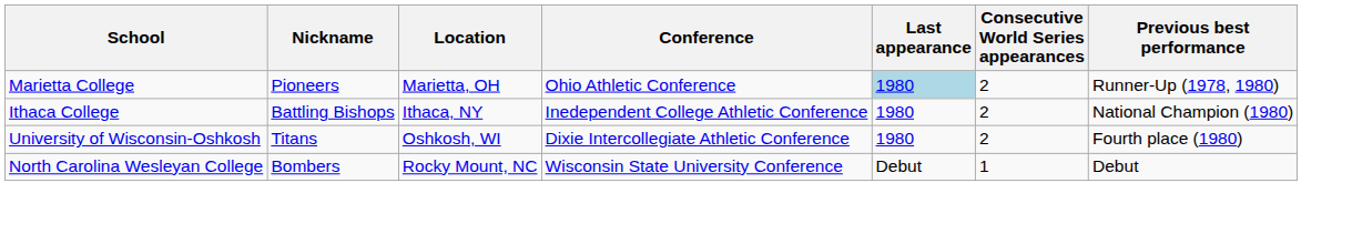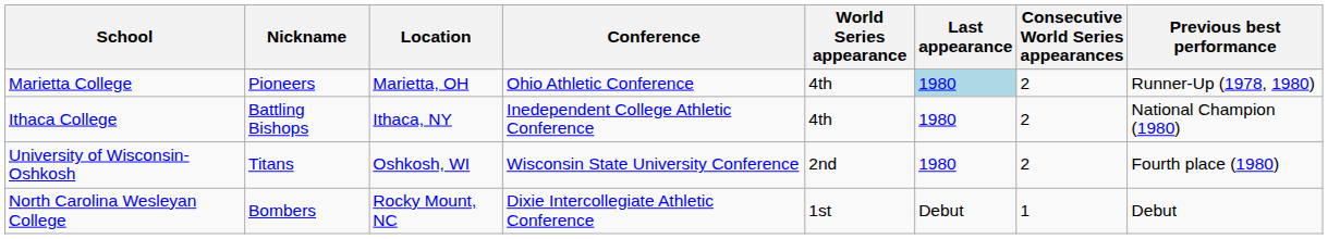 <table class="wikitable sortable">
 <tr>
 <th>School</th>
 <th>Nickname</th>
 <th>Location</th>
 <th>Conference</th>
+<th data-sort-type="number">World Series<br>appearance</th>
 <th data-sort-type="number">Last<br>appearance</th>
 <th>Consecutive<br>World Series<br>appearances</th>
 <th>Previous best<br>performance</th>
 </tr>
 <tr>
 <td><a href='#'>Marietta College</a></td>
 <td><a href='#'>Pioneers</a></td>
 <td><a href='#'>Marietta, OH</a></td>
 <td><a href='#'>Ohio Athletic Conference</a></td>
+<td>4th</td>
 <td style="background: lightblue;"><a href='#'>1980</a></td>
 <td>2</td>
 <td>Runner-Up (<a href='#'>1978</a>, <a href='#'>1980</a>)</td>
 </tr>
 <tr>
 <td><a href='#'>Ithaca College</a></td>
 <td><a href='#'>Battling Bishops</a></td>
 <td><a href='#'>Ithaca, NY</a></td>
 <td><a href='#'>Inedependent College Athletic Conference</a></td>
+<td>4th</td>
 <td><a href='#'>1980</a></td>
 <td>2</td>
 <td>National Champion (<a href='#'>1980</a>)</td>
 </tr>
 <tr>
 <td><a href='#'>University of Wisconsin-Oshkosh</a></td>
 <td><a href='#'>Titans</a></td>
 <td><a href='#'>Oshkosh, WI</a></td>
-<td><a href='#'>Dixie Intercollegiate Athletic Conference</a></td>
+<td><a href='#'>Wisconsin State University Conference</a></td>
+<td>2nd</td>
 <td><a href='#'>1980</a></td>
 <td>2</td>
 <td>Fourth place (<a href='#'>1980</a>)</td>
 </tr>
 <tr>
 <td><a href='#'>North Carolina Wesleyan College</a></td>
 <td><a href='#'>Bombers</a></td>
 <td><a href='#'>Rocky Mount, NC</a></td>
-<td><a href='#'>Wisconsin State University Conference</a></td>
+<td><a href='#'>Dixie Intercollegiate Athletic Conference</a></td>
+<td>1st</td>
 <td>Debut</td>
 <td>1</td>
 <td>Debut</td>
 </tr>
 </table>
